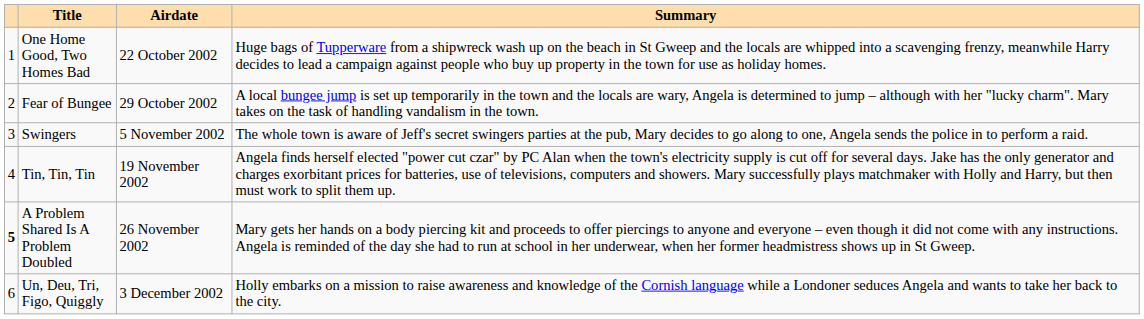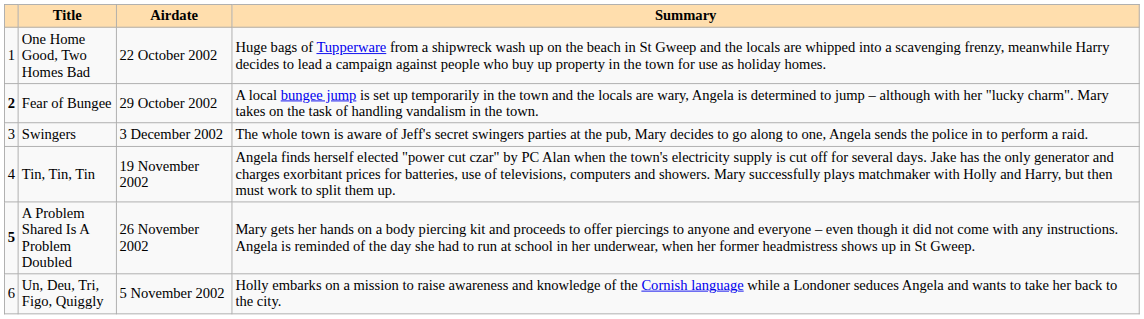 <table class="wikitable">
 <tr>
 <th style="background:#ffdead"></th>
 <th style="background:#ffdead" width="100">Title</th>
 <th style="background:#ffdead" width="120">Airdate</th>
 <th style="background:#ffdead">Summary</th>
 </tr>
 <tr>
 <td>1</td>
 <td>One Home Good, Two Homes Bad</td>
 <td>22 October 2002</td>
 <td>Huge bags of <a href='#'>Tupperware</a> from a shipwreck wash up on the beach in St Gweep and the locals are whipped into a scavenging frenzy, meanwhile Harry decides to lead a campaign against people who buy up property in the town for use as holiday homes.</td>
 </tr>
 <tr>
-<td>2</td>
+<td><strong>2</strong></td>
 <td>Fear of Bungee</td>
 <td>29 October 2002</td>
 <td>A local <a href='#'>bungee jump</a> is set up temporarily in the town and the locals are wary, Angela is determined to jump – although with her "lucky charm".  Mary takes on the task of handling vandalism in the town.</td>
 </tr>
 <tr>
 <td>3</td>
 <td>Swingers</td>
-<td>5 November 2002</td>
+<td>3 December 2002</td>
 <td>The whole town is aware of Jeff's secret swingers parties at the pub, Mary decides to go along to one, Angela sends the police in to perform a raid.</td>
 </tr>
 <tr>
 <td>4</td>
 <td>Tin, Tin, Tin</td>
 <td>19 November 2002</td>
 <td>Angela finds herself elected "power cut czar" by PC Alan when the town's electricity supply is cut off for several days.  Jake has the only generator and charges exorbitant prices for batteries, use of televisions, computers and showers.  Mary successfully plays matchmaker with Holly and Harry, but then must work to split them up.</td>
 </tr>
 <tr>
 <td><strong>5</strong></td>
 <td>A Problem Shared Is A Problem Doubled</td>
 <td>26 November 2002</td>
 <td>Mary gets her hands on a body piercing kit and proceeds to offer piercings to anyone and everyone – even though it did not come with any instructions.  Angela is reminded of the day she had to run at school in her underwear, when her former headmistress shows up in St Gweep.</td>
 </tr>
 <tr>
 <td>6</td>
 <td>Un, Deu, Tri, Figo, Quiggly</td>
-<td>3 December 2002</td>
+<td>5 November 2002</td>
 <td>Holly embarks on a mission to raise awareness and knowledge of the <a href='#'>Cornish language</a> while a Londoner seduces Angela and wants to take her back to the city.</td>
 </tr>
 </table>
